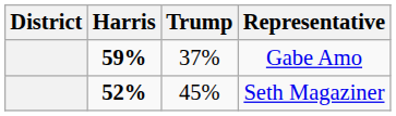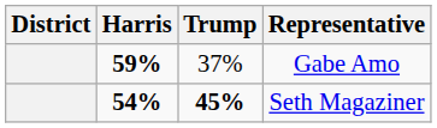 <table class=wikitable>
 <tr>
 <th>District</th>
 <th>Harris</th>
 <th>Trump</th>
 <th>Representative</th>
 </tr>
 <tr align=center>
 <th></th>
 <td><strong>59%</strong></td>
 <td>37%</td>
 <td><a href='#'>Gabe Amo</a></td>
 </tr>
 <tr align=center>
 <th></th>
-<td><strong>52%</strong></td>
-<td>45%</td>
+<td><strong>54%</strong></td>
+<td><strong>45%</strong></td>
 <td><a href='#'>Seth Magaziner</a></td>
 </tr>
 </table>
